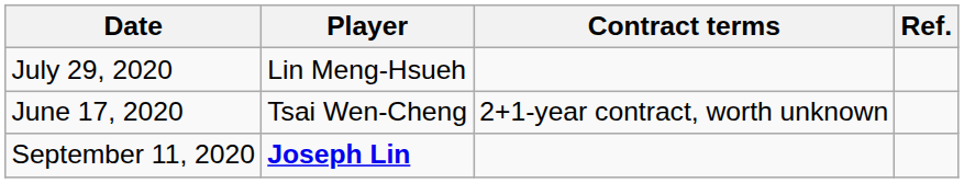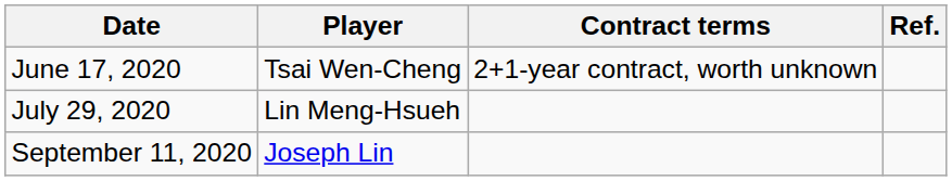 <table class="wikitable">
 <tr>
 <th>Date</th>
 <th>Player</th>
 <th>Contract terms</th>
 <th>Ref.</th>
 </tr>
 <tr>
+<td>June 17, 2020</td>
+<td>Tsai Wen-Cheng</td>
+<td>2+1-year contract, worth unknown</td>
+<td></td>
+</tr>
+<tr>
 <td>July 29, 2020</td>
 <td>Lin Meng-Hsueh</td>
 <td></td>
 <td></td>
 </tr>
 <tr>
-<td>June 17, 2020</td>
-<td>Tsai Wen-Cheng</td>
-<td>2+1-year contract, worth unknown</td>
-<td></td>
-</tr>
-<tr>
 <td>September 11, 2020</td>
-<td><strong><a href='#'>Joseph Lin</a></strong></td>
+<td><a href='#'>Joseph Lin</a></td>
 <td></td>
 <td></td>
 </tr>
 </table>
